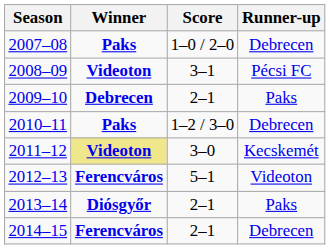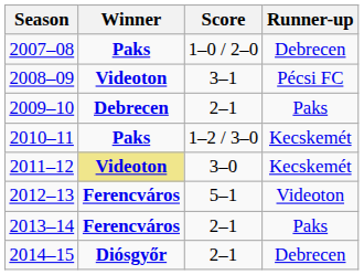 <table class="wikitable" style="text-align: center;">
 <tr>
 <th>Season</th>
 <th>Winner</th>
 <th>Score</th>
 <th>Runner-up</th>
 </tr>
 <tr>
 <td><a href='#'>2007–08</a></td>
 <td><strong><a href='#'>Paks</a></strong></td>
 <td>1–0 / 2–0</td>
 <td><a href='#'>Debrecen</a></td>
 </tr>
 <tr>
 <td><a href='#'>2008–09</a></td>
 <td><strong><a href='#'>Videoton</a></strong></td>
 <td>3–1</td>
 <td><a href='#'>Pécsi FC</a></td>
 </tr>
 <tr>
 <td><a href='#'>2009–10</a></td>
 <td><strong><a href='#'>Debrecen</a></strong></td>
 <td>2–1</td>
 <td><a href='#'>Paks</a></td>
 </tr>
 <tr>
 <td><a href='#'>2010–11</a></td>
 <td><strong><a href='#'>Paks</a></strong></td>
 <td>1–2 / 3–0</td>
-<td><a href='#'>Debrecen</a></td>
+<td><a href='#'>Kecskemét</a></td>
 </tr>
 <tr>
 <td><a href='#'>2011–12</a></td>
 <td style="background: khaki;"><strong><a href='#'>Videoton</a></strong></td>
 <td>3–0</td>
 <td><a href='#'>Kecskemét</a></td>
 </tr>
 <tr>
 <td><a href='#'>2012–13</a></td>
 <td><strong><a href='#'>Ferencváros</a></strong></td>
 <td>5–1</td>
 <td><a href='#'>Videoton</a></td>
 </tr>
 <tr>
 <td><a href='#'>2013–14</a></td>
-<td><strong><a href='#'>Diósgyőr</a></strong></td>
+<td><strong><a href='#'>Ferencváros</a></strong></td>
 <td>2–1</td>
 <td><a href='#'>Paks</a></td>
 </tr>
 <tr>
 <td><a href='#'>2014–15</a></td>
-<td><strong><a href='#'>Ferencváros</a></strong></td>
+<td><strong><a href='#'>Diósgyőr</a></strong></td>
 <td>2–1</td>
 <td><a href='#'>Debrecen</a></td>
 </tr>
 </table>
